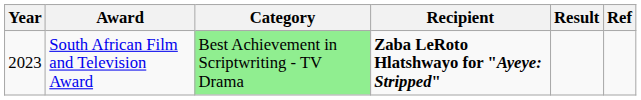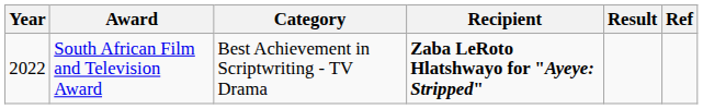 <table class="wikitable">
 <tr>
 <th>Year</th>
 <th>Award</th>
 <th>Category</th>
 <th>Recipient</th>
 <th>Result</th>
 <th>Ref</th>
 </tr>
 <tr>
-<td rowspan="1">2023</td>
+<td rowspan="1">2022</td>
 <td><a href='#'>South African Film and Television Award</a></td>
-<td style="background: lightgreen;">Best Achievement in Scriptwriting - TV Drama</td>
+<td>Best Achievement in Scriptwriting - TV Drama</td>
 <td><strong>Zaba LeRoto Hlatshwayo for "<em>Ayeye: Stripped</em>"</strong></td>
 <td></td>
 <td></td>
 </tr>
 </table>
